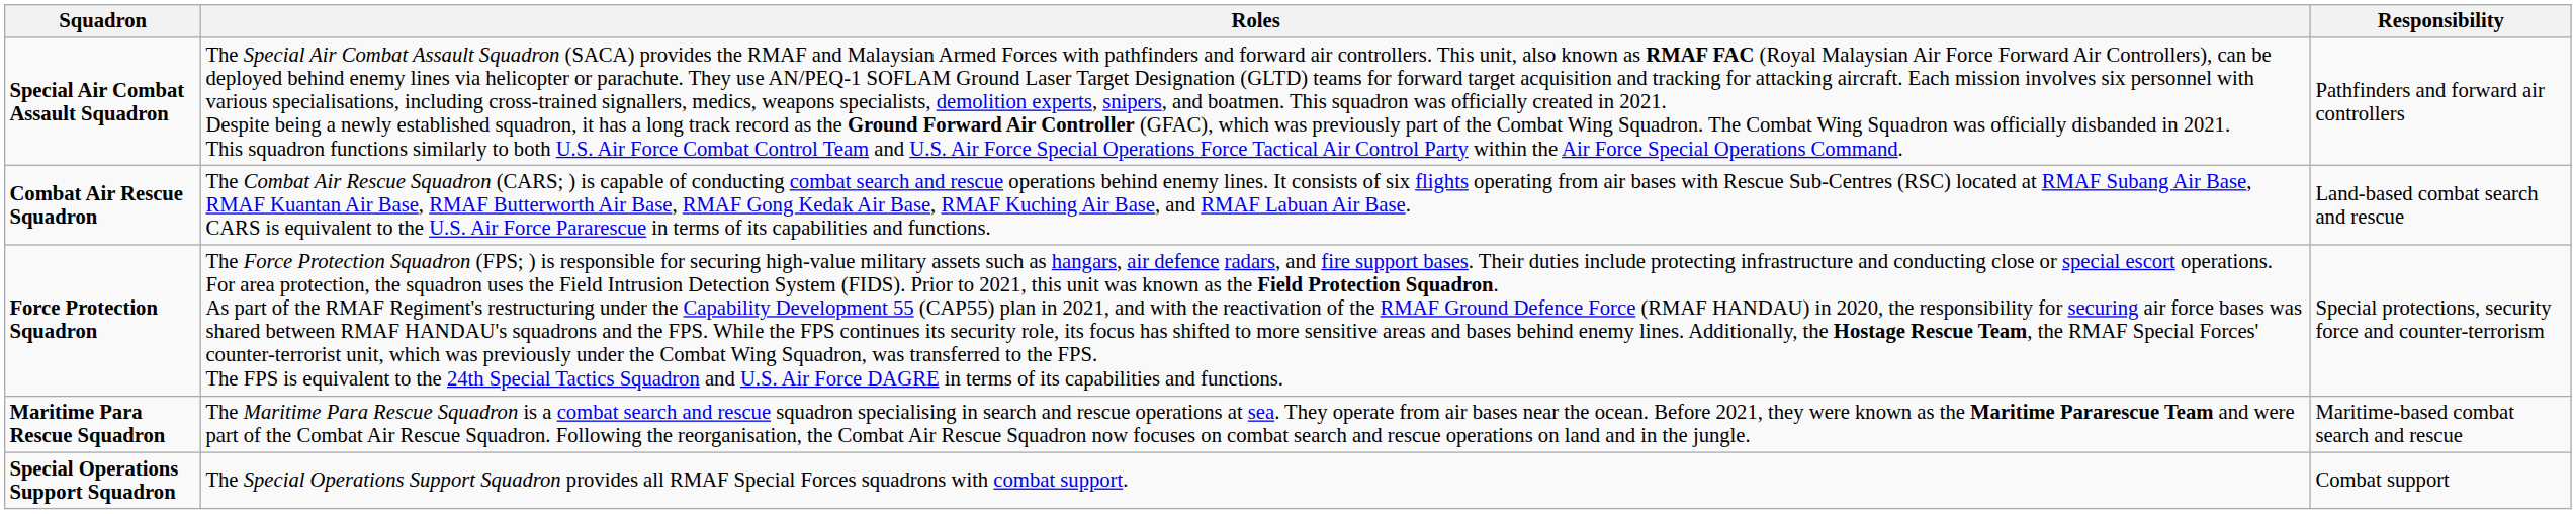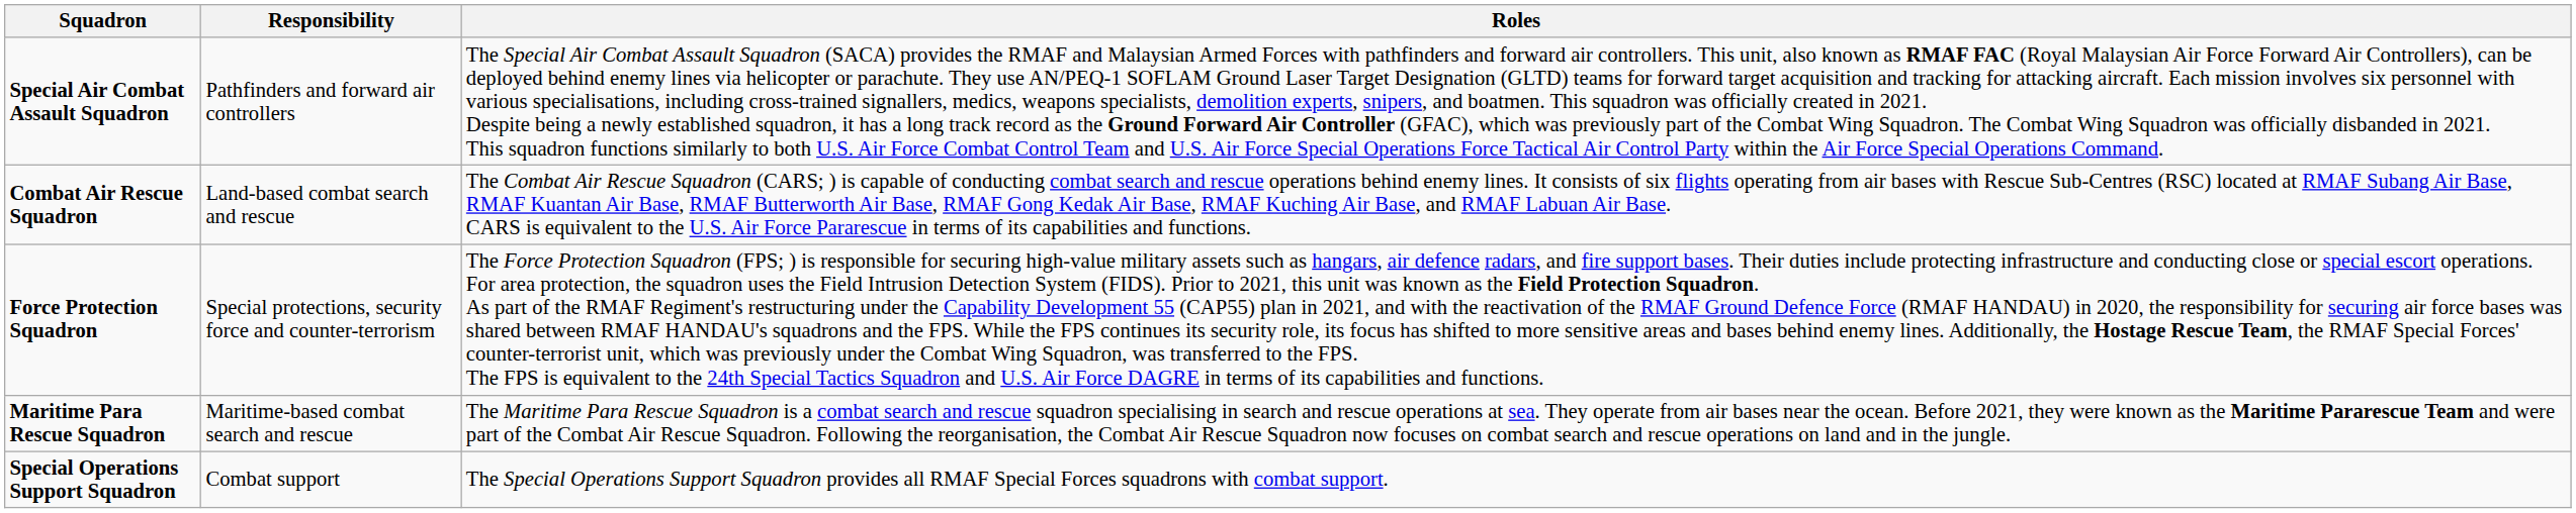 <table class="wikitable">
 <tr>
 <th style="text-align: center;">Squadron</th>
+<th style="text-align: center;">Responsibility</th>
 <th style="text-align: center;">Roles</th>
-<th style="text-align: center;">Responsibility</th>
 </tr>
 <tr>
 <td><strong>Special Air Combat Assault Squadron</strong></td>
+<td>Pathfinders and forward air controllers</td>
 <td>The <em>Special Air Combat Assault Squadron</em> (SACA) provides the RMAF and Malaysian Armed Forces with pathfinders and forward air controllers. This unit, also known as <strong>RMAF FAC</strong> (Royal Malaysian Air Force Forward Air Controllers), can be deployed behind enemy lines via helicopter or parachute. They use AN/PEQ-1 SOFLAM Ground Laser Target Designation (GLTD) teams for forward target acquisition and tracking for attacking aircraft. Each mission involves six personnel with various specialisations, including cross-trained signallers, medics, weapons specialists, <a href='#'>demolition experts</a>, <a href='#'>snipers</a>, and boatmen. This squadron was officially created in 2021.<br>Despite being a newly established squadron, it has a long track record as the <strong>Ground Forward Air Controller</strong> (GFAC), which was previously part of the Combat Wing Squadron. The Combat Wing Squadron was officially disbanded in 2021.<br>This squadron functions similarly to both <a href='#'>U.S. Air Force Combat Control Team</a> and <a href='#'>U.S. Air Force Special Operations Force Tactical Air Control Party</a> within the <a href='#'>Air Force Special Operations Command</a>.</td>
-<td>Pathfinders and forward air controllers</td>
 </tr>
 <tr>
 <td><strong>Combat Air Rescue Squadron</strong></td>
+<td>Land-based combat search and rescue</td>
 <td>The <em>Combat Air Rescue Squadron</em> (CARS; ) is capable of conducting <a href='#'>combat search and rescue</a> operations behind enemy lines. It consists of six <a href='#'>flights</a> operating from air bases with Rescue Sub-Centres (RSC) located at <a href='#'>RMAF Subang Air Base</a>, <a href='#'>RMAF Kuantan Air Base</a>, <a href='#'>RMAF Butterworth Air Base</a>, <a href='#'>RMAF Gong Kedak Air Base</a>, <a href='#'>RMAF Kuching Air Base</a>, and <a href='#'>RMAF Labuan Air Base</a>.<br>CARS is equivalent to the <a href='#'>U.S. Air Force Pararescue</a> in terms of its capabilities and functions.</td>
-<td>Land-based combat search and rescue</td>
 </tr>
 <tr>
 <td><strong>Force Protection Squadron</strong></td>
+<td>Special protections, security force and counter-terrorism</td>
 <td>The <em>Force Protection Squadron</em> (FPS; ) is responsible for securing high-value military assets such as <a href='#'>hangars</a>, <a href='#'>air defence</a> <a href='#'>radars</a>, and <a href='#'>fire support bases</a>. Their duties include protecting infrastructure and conducting close or <a href='#'>special escort</a> operations. For area protection, the squadron uses the Field Intrusion Detection System (FIDS). Prior to 2021, this unit was known as the <strong>Field Protection Squadron</strong>.<br>As part of the RMAF Regiment's restructuring under the <a href='#'>Capability Development 55</a> (CAP55) plan in 2021, and with the reactivation of the <a href='#'>RMAF Ground Defence Force</a> (RMAF HANDAU) in 2020, the responsibility for <a href='#'>securing</a> air force bases was shared between RMAF HANDAU's squadrons and the FPS. While the FPS continues its security role, its focus has shifted to more sensitive areas and bases behind enemy lines. Additionally, the <strong>Hostage Rescue Team</strong>, the RMAF Special Forces' counter-terrorist unit, which was previously under the Combat Wing Squadron, was transferred to the FPS.<br>The FPS is equivalent to the <a href='#'>24th Special Tactics Squadron</a> and <a href='#'>U.S. Air Force DAGRE</a> in terms of its capabilities and functions.</td>
-<td>Special protections, security force and counter-terrorism</td>
 </tr>
 <tr>
 <td><strong>Maritime Para Rescue Squadron</strong></td>
+<td>Maritime-based combat search and rescue</td>
 <td>The <em>Maritime Para Rescue Squadron</em> is a <a href='#'>combat search and rescue</a> squadron specialising in search and rescue operations at <a href='#'>sea</a>. They operate from air bases near the ocean. Before 2021, they were known as the <strong>Maritime Pararescue Team</strong> and were part of the Combat Air Rescue Squadron. Following the reorganisation, the Combat Air Rescue Squadron now focuses on combat search and rescue operations on land and in the jungle.</td>
-<td>Maritime-based combat search and rescue</td>
 </tr>
 <tr>
 <td><strong>Special Operations Support Squadron</strong></td>
+<td>Combat support</td>
 <td>The <em>Special Operations Support Squadron</em> provides all RMAF Special Forces squadrons with <a href='#'>combat support</a>.</td>
-<td>Combat support</td>
 </tr>
 </table>
